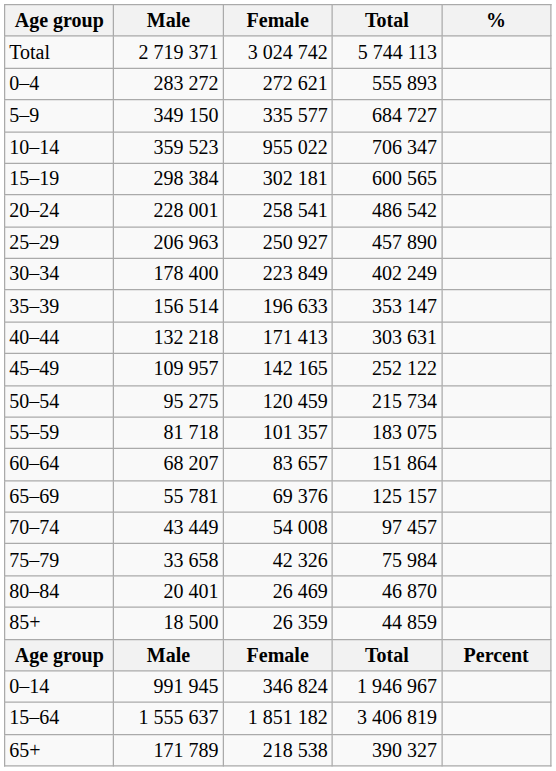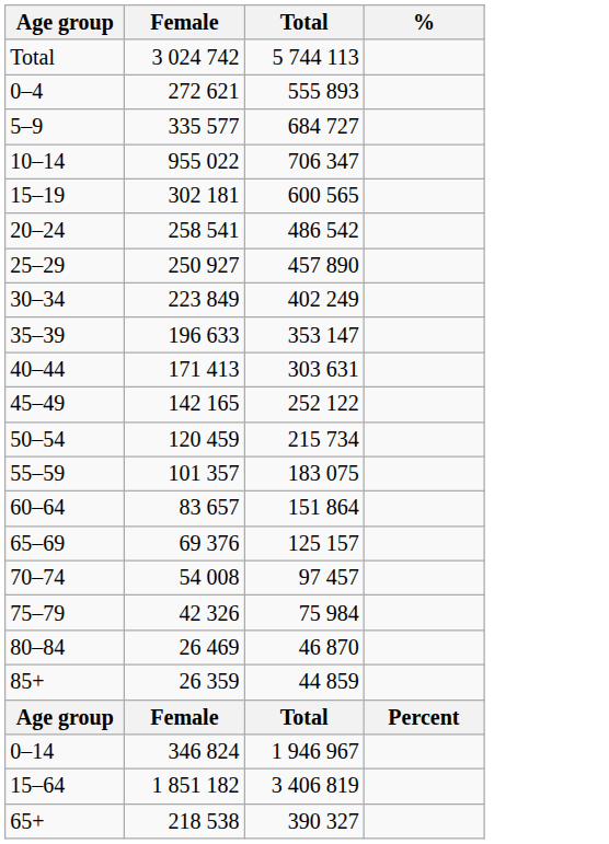 <table class="wikitable" style="text-align: right;">
 <tr>
 <th width="80pt">Age group</th>
-<th width="80pt">Male</th>
 <th width="80">Female</th>
 <th width="80pt">Total</th>
 <th width="80pt">%</th>
 </tr>
 <tr>
 <td align="left">Total</td>
-<td>2 719 371</td>
 <td>3 024 742</td>
 <td>5 744 113</td>
 <td></td>
 </tr>
 <tr>
 <td align="left">0–4</td>
-<td>283 272</td>
 <td>272 621</td>
 <td>555 893</td>
 <td></td>
 </tr>
 <tr>
 <td align="left">5–9</td>
-<td>349 150</td>
 <td>335 577</td>
 <td>684 727</td>
 <td></td>
 </tr>
 <tr>
 <td align="left">10–14</td>
-<td>359 523</td>
 <td>955 022</td>
 <td>706 347</td>
 <td></td>
 </tr>
 <tr>
 <td align="left">15–19</td>
-<td>298 384</td>
 <td>302 181</td>
 <td>600 565</td>
 <td></td>
 </tr>
 <tr>
 <td align="left">20–24</td>
-<td>228 001</td>
 <td>258 541</td>
 <td>486 542</td>
 <td></td>
 </tr>
 <tr>
 <td align="left">25–29</td>
-<td>206 963</td>
 <td>250 927</td>
 <td>457 890</td>
 <td></td>
 </tr>
 <tr>
 <td align="left">30–34</td>
-<td>178 400</td>
 <td>223 849</td>
 <td>402 249</td>
 <td></td>
 </tr>
 <tr>
 <td align="left">35–39</td>
-<td>156 514</td>
 <td>196 633</td>
 <td>353 147</td>
 <td></td>
 </tr>
 <tr>
 <td align="left">40–44</td>
-<td>132 218</td>
 <td>171 413</td>
 <td>303 631</td>
 <td></td>
 </tr>
 <tr>
 <td align="left">45–49</td>
-<td>109 957</td>
 <td>142 165</td>
 <td>252 122</td>
 <td></td>
 </tr>
 <tr>
 <td align="left">50–54</td>
-<td>95 275</td>
 <td>120 459</td>
 <td>215 734</td>
 <td></td>
 </tr>
 <tr>
 <td align="left">55–59</td>
-<td>81 718</td>
 <td>101 357</td>
 <td>183 075</td>
 <td></td>
 </tr>
 <tr>
 <td align="left">60–64</td>
-<td>68 207</td>
 <td>83 657</td>
 <td>151 864</td>
 <td></td>
 </tr>
 <tr>
 <td align="left">65–69</td>
-<td>55 781</td>
 <td>69 376</td>
 <td>125 157</td>
 <td></td>
 </tr>
 <tr>
 <td align="left">70–74</td>
-<td>43 449</td>
 <td>54 008</td>
 <td>97 457</td>
 <td></td>
 </tr>
 <tr>
 <td align="left">75–79</td>
-<td>33 658</td>
 <td>42 326</td>
 <td>75 984</td>
 <td></td>
 </tr>
 <tr>
 <td align="left">80–84</td>
-<td>20 401</td>
 <td>26 469</td>
 <td>46 870</td>
 <td></td>
 </tr>
 <tr>
 <td align="left">85+</td>
-<td>18 500</td>
 <td>26 359</td>
 <td>44 859</td>
 <td></td>
 </tr>
 <tr>
 <th width="50">Age group</th>
-<th width="80pt">Male</th>
 <th width="80">Female</th>
 <th width="80">Total</th>
 <th width="50">Percent</th>
 </tr>
 <tr>
 <td align="left">0–14</td>
-<td>991 945</td>
 <td>346 824</td>
 <td>1 946 967</td>
 <td></td>
 </tr>
 <tr>
 <td align="left">15–64</td>
-<td>1 555 637</td>
 <td>1 851 182</td>
 <td>3 406 819</td>
 <td></td>
 </tr>
 <tr>
 <td align="left">65+</td>
-<td>171 789</td>
 <td>218 538</td>
 <td>390 327</td>
 <td></td>
 </tr>
 </table>
